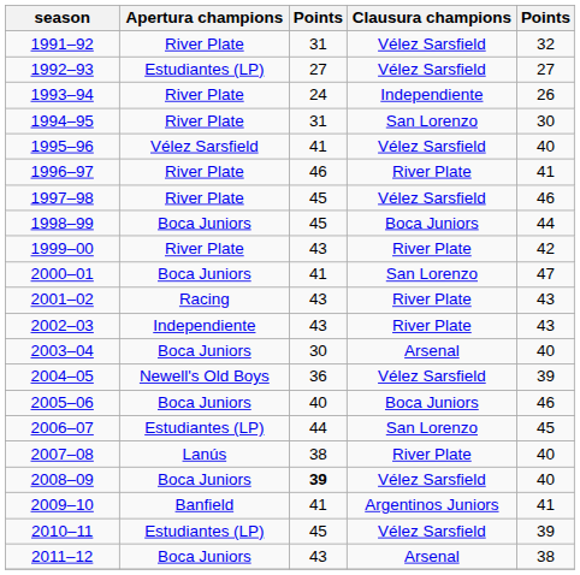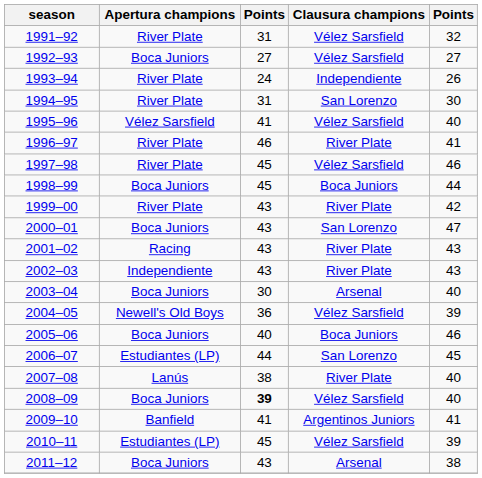 <table class="wikitable" style="text-align:center">
 <tr>
 <th width=20%>season</th>
 <th width=30%>Apertura champions</th>
 <th width=10%>Points</th>
 <th width=30%>Clausura champions</th>
 <th width=10%>Points</th>
 </tr>
 <tr>
 <td><a href='#'>1991–92</a></td>
 <td><a href='#'>River Plate</a></td>
 <td>31</td>
 <td><a href='#'>Vélez Sarsfield</a></td>
 <td>32</td>
 </tr>
 <tr>
 <td><a href='#'>1992–93</a></td>
-<td><a href='#'>Estudiantes (LP)</a></td>
+<td><a href='#'>Boca Juniors</a></td>
 <td>27</td>
 <td><a href='#'>Vélez Sarsfield</a></td>
 <td>27</td>
 </tr>
 <tr>
 <td><a href='#'>1993–94</a></td>
 <td><a href='#'>River Plate</a></td>
 <td>24</td>
 <td><a href='#'>Independiente</a></td>
 <td>26</td>
 </tr>
 <tr>
 <td><a href='#'>1994–95</a></td>
 <td><a href='#'>River Plate</a></td>
 <td>31</td>
 <td><a href='#'>San Lorenzo</a></td>
 <td>30</td>
 </tr>
 <tr>
 <td><a href='#'>1995–96</a></td>
 <td><a href='#'>Vélez Sarsfield</a></td>
 <td>41</td>
 <td><a href='#'>Vélez Sarsfield</a></td>
 <td>40</td>
 </tr>
 <tr>
 <td><a href='#'>1996–97</a></td>
 <td><a href='#'>River Plate</a></td>
 <td>46</td>
 <td><a href='#'>River Plate</a></td>
 <td>41</td>
 </tr>
 <tr>
 <td><a href='#'>1997–98</a></td>
 <td><a href='#'>River Plate</a></td>
 <td>45</td>
 <td><a href='#'>Vélez Sarsfield</a></td>
 <td>46</td>
 </tr>
 <tr>
 <td><a href='#'>1998–99</a></td>
 <td><a href='#'>Boca Juniors</a></td>
 <td>45</td>
 <td><a href='#'>Boca Juniors</a></td>
 <td>44</td>
 </tr>
 <tr>
 <td><a href='#'>1999–00</a></td>
 <td><a href='#'>River Plate</a></td>
 <td>43</td>
 <td><a href='#'>River Plate</a></td>
 <td>42</td>
 </tr>
 <tr>
 <td><a href='#'>2000–01</a></td>
 <td><a href='#'>Boca Juniors</a></td>
-<td>41</td>
+<td>43</td>
 <td><a href='#'>San Lorenzo</a></td>
 <td>47</td>
 </tr>
 <tr>
 <td><a href='#'>2001–02</a></td>
 <td><a href='#'>Racing</a></td>
 <td>43</td>
 <td><a href='#'>River Plate</a></td>
 <td>43</td>
 </tr>
 <tr>
 <td><a href='#'>2002–03</a></td>
 <td><a href='#'>Independiente</a></td>
 <td>43</td>
 <td><a href='#'>River Plate</a></td>
 <td>43</td>
 </tr>
 <tr>
 <td><a href='#'>2003–04</a></td>
 <td><a href='#'>Boca Juniors</a></td>
 <td>30</td>
 <td><a href='#'>Arsenal</a></td>
 <td>40</td>
 </tr>
 <tr>
 <td><a href='#'>2004–05</a></td>
 <td><a href='#'>Newell's Old Boys</a></td>
 <td>36</td>
 <td><a href='#'>Vélez Sarsfield</a></td>
 <td>39</td>
 </tr>
 <tr>
 <td><a href='#'>2005–06</a></td>
 <td><a href='#'>Boca Juniors</a></td>
 <td>40</td>
 <td><a href='#'>Boca Juniors</a></td>
 <td>46</td>
 </tr>
 <tr>
 <td><a href='#'>2006–07</a></td>
 <td><a href='#'>Estudiantes (LP)</a></td>
 <td>44</td>
 <td><a href='#'>San Lorenzo</a></td>
 <td>45</td>
 </tr>
 <tr>
 <td><a href='#'>2007–08</a></td>
 <td><a href='#'>Lanús</a></td>
 <td>38</td>
 <td><a href='#'>River Plate</a></td>
 <td>40</td>
 </tr>
 <tr>
 <td><a href='#'>2008–09</a></td>
 <td><a href='#'>Boca Juniors</a></td>
 <td><strong>39</strong></td>
 <td><a href='#'>Vélez Sarsfield</a></td>
 <td>40</td>
 </tr>
 <tr>
 <td><a href='#'>2009–10</a></td>
 <td><a href='#'>Banfield</a></td>
 <td>41</td>
 <td><a href='#'>Argentinos Juniors</a></td>
 <td>41</td>
 </tr>
 <tr>
 <td><a href='#'>2010–11</a></td>
 <td><a href='#'>Estudiantes (LP)</a></td>
 <td>45</td>
 <td><a href='#'>Vélez Sarsfield</a></td>
 <td>39</td>
 </tr>
 <tr>
 <td><a href='#'>2011–12</a></td>
 <td><a href='#'>Boca Juniors</a></td>
 <td>43</td>
 <td><a href='#'>Arsenal</a></td>
 <td>38</td>
 </tr>
 <tr>
 </tr>
 </table>
